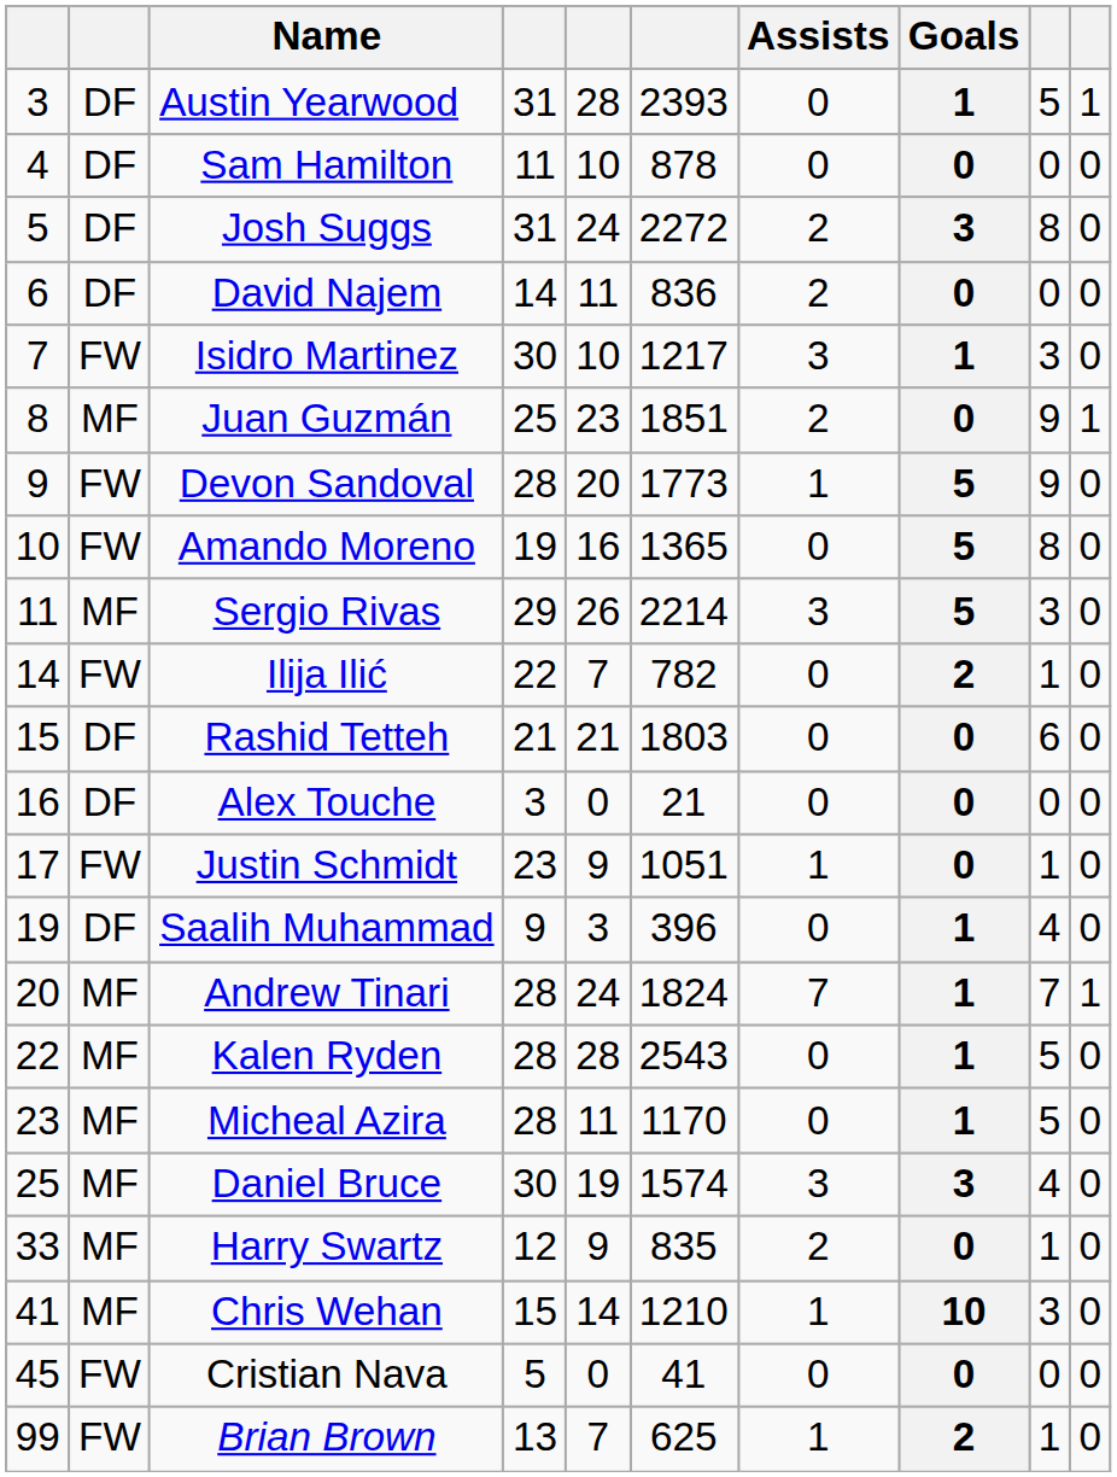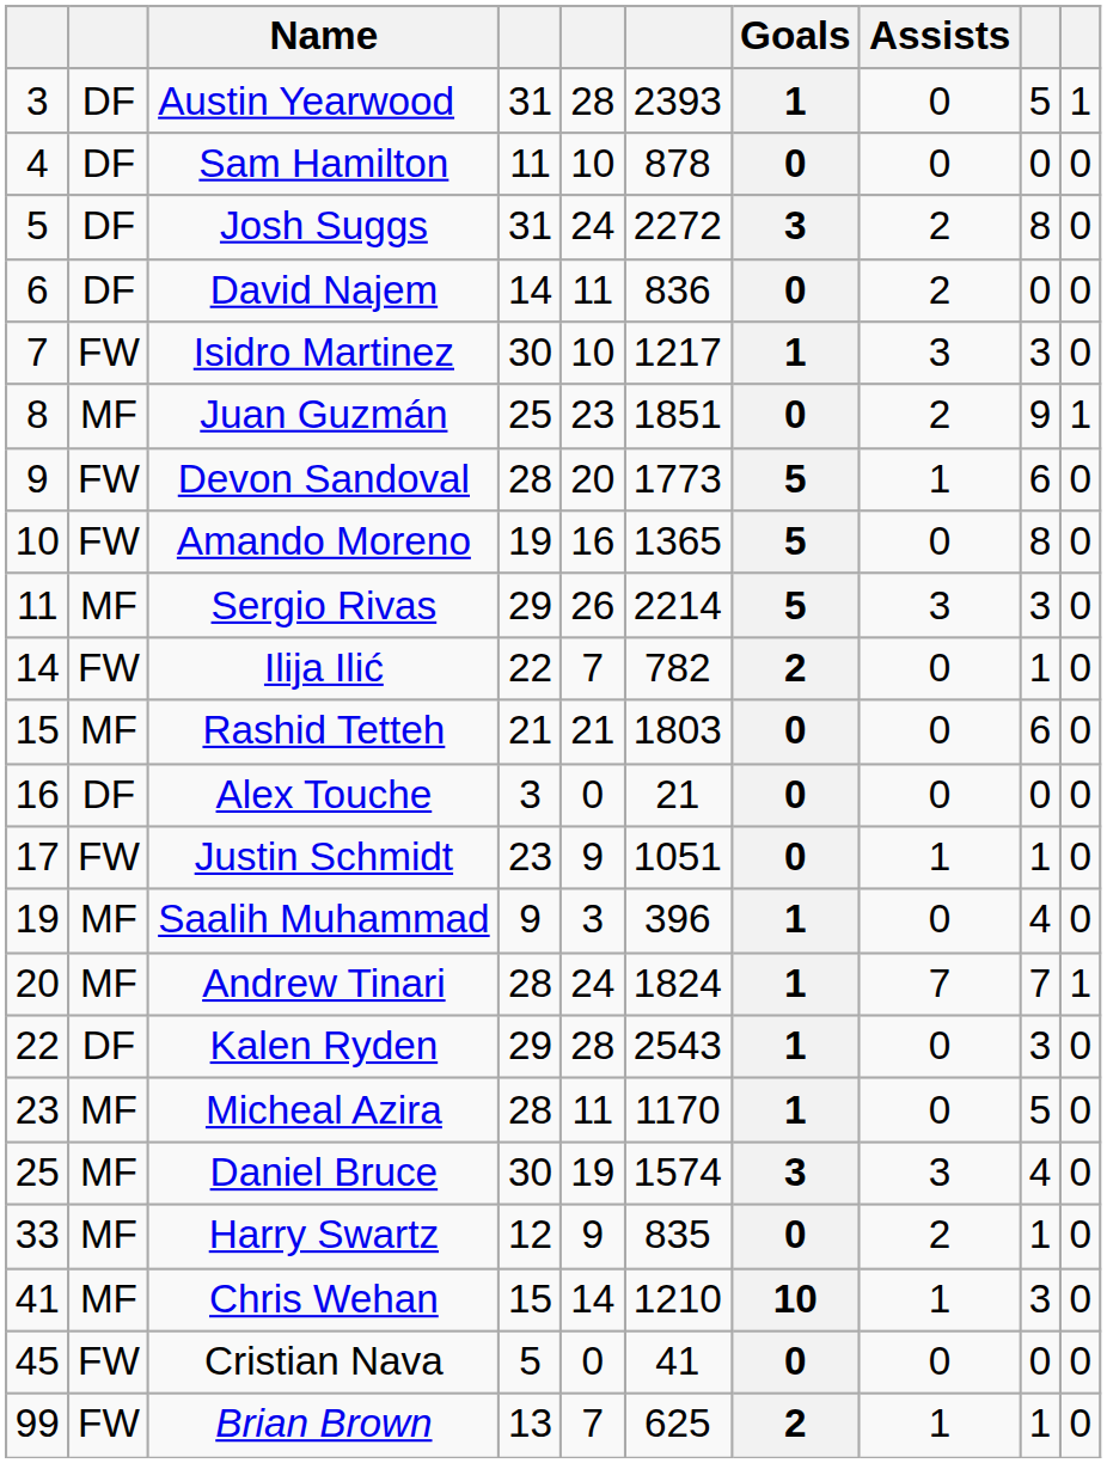 <table class="wikitable sortable" style="text-align:center; font-size:100%;">
 <tr>
 <th></th>
 <th></th>
 <th>Name</th>
 <th></th>
 <th></th>
 <th></th>
+<th>Goals</th>
 <th>Assists</th>
-<th>Goals</th>
 <th></th>
 <th></th>
 </tr>
 <tr>
 <td>3</td>
 <td>DF</td>
 <td align="left"> <a href='#'>Austin Yearwood</a></td>
 <td>31</td>
 <td>28</td>
 <td>2393</td>
+<th>1</th>
 <td>0</td>
-<th>1</th>
 <td>5</td>
 <td>1</td>
 </tr>
 <tr>
 <td>4</td>
 <td>DF</td>
 <td> <a href='#'>Sam Hamilton</a></td>
 <td>11</td>
 <td>10</td>
 <td>878</td>
+<th>0</th>
 <td>0</td>
-<th>0</th>
 <td>0</td>
 <td>0</td>
 </tr>
 <tr>
 <td>5</td>
 <td>DF</td>
 <td> <a href='#'>Josh Suggs</a></td>
 <td>31</td>
 <td>24</td>
 <td>2272</td>
+<th>3</th>
 <td>2</td>
-<th>3</th>
 <td>8</td>
 <td>0</td>
 </tr>
 <tr>
 <td>6</td>
 <td>DF</td>
 <td> <a href='#'>David Najem</a></td>
 <td>14</td>
 <td>11</td>
 <td>836</td>
+<th>0</th>
 <td>2</td>
-<th>0</th>
 <td>0</td>
 <td>0</td>
 </tr>
 <tr>
 <td>7</td>
 <td>FW</td>
 <td> <a href='#'>Isidro Martinez</a></td>
 <td>30</td>
 <td>10</td>
 <td>1217</td>
+<th>1</th>
 <td>3</td>
-<th>1</th>
 <td>3</td>
 <td>0</td>
 </tr>
 <tr>
 <td>8</td>
 <td>MF</td>
 <td> <a href='#'>Juan Guzmán</a></td>
 <td>25</td>
 <td>23</td>
 <td>1851</td>
+<th>0</th>
 <td>2</td>
-<th>0</th>
 <td>9</td>
 <td>1</td>
 </tr>
 <tr>
 <td>9</td>
 <td>FW</td>
 <td> <a href='#'>Devon Sandoval</a></td>
 <td>28</td>
 <td>20</td>
 <td>1773</td>
+<th>5</th>
 <td>1</td>
-<th>5</th>
-<td>9</td>
+<td>6</td>
 <td>0</td>
 </tr>
 <tr>
 <td>10</td>
 <td>FW</td>
 <td> <a href='#'>Amando Moreno</a></td>
 <td>19</td>
 <td>16</td>
 <td>1365</td>
+<th>5</th>
 <td>0</td>
-<th>5</th>
 <td>8</td>
 <td>0</td>
 </tr>
 <tr>
 <td>11</td>
 <td>MF</td>
 <td> <a href='#'>Sergio Rivas</a></td>
 <td>29</td>
 <td>26</td>
 <td>2214</td>
+<th>5</th>
 <td>3</td>
-<th>5</th>
 <td>3</td>
 <td>0</td>
 </tr>
 <tr>
 <td>14</td>
 <td>FW</td>
 <td> <a href='#'>Ilija Ilić</a></td>
 <td>22</td>
 <td>7</td>
 <td>782</td>
+<th>2</th>
 <td>0</td>
-<th>2</th>
 <td>1</td>
 <td>0</td>
 </tr>
 <tr>
 <td>15</td>
-<td>DF</td>
+<td>MF</td>
 <td> <a href='#'>Rashid Tetteh</a></td>
 <td>21</td>
 <td>21</td>
 <td>1803</td>
+<th>0</th>
 <td>0</td>
-<th>0</th>
 <td>6</td>
 <td>0</td>
 </tr>
 <tr>
 <td>16</td>
 <td>DF</td>
 <td> <a href='#'>Alex Touche</a></td>
 <td>3</td>
 <td>0</td>
 <td>21</td>
+<th>0</th>
 <td>0</td>
-<th>0</th>
 <td>0</td>
 <td>0</td>
 </tr>
 <tr>
 <td>17</td>
 <td>FW</td>
 <td> <a href='#'>Justin Schmidt</a></td>
 <td>23</td>
 <td>9</td>
 <td>1051</td>
+<th>0</th>
 <td>1</td>
-<th>0</th>
 <td>1</td>
 <td>0</td>
 </tr>
 <tr>
 <td>19</td>
-<td>DF</td>
+<td>MF</td>
 <td> <a href='#'>Saalih Muhammad</a></td>
 <td>9</td>
 <td>3</td>
 <td>396</td>
+<th>1</th>
 <td>0</td>
-<th>1</th>
 <td>4</td>
 <td>0</td>
 </tr>
 <tr>
 <td>20</td>
 <td>MF</td>
 <td> <a href='#'>Andrew Tinari</a></td>
 <td>28</td>
 <td>24</td>
 <td>1824</td>
+<th>1</th>
 <td>7</td>
-<th>1</th>
 <td>7</td>
 <td>1</td>
 </tr>
 <tr>
 <td>22</td>
-<td>MF</td>
+<td>DF</td>
 <td> <a href='#'>Kalen Ryden</a></td>
-<td>28</td>
+<td>29</td>
 <td>28</td>
 <td>2543</td>
+<th>1</th>
 <td>0</td>
-<th>1</th>
-<td>5</td>
+<td>3</td>
 <td>0</td>
 </tr>
 <tr>
 <td>23</td>
 <td>MF</td>
 <td> <a href='#'>Micheal Azira</a></td>
 <td>28</td>
 <td>11</td>
 <td>1170</td>
+<th>1</th>
 <td>0</td>
-<th>1</th>
 <td>5</td>
 <td>0</td>
 </tr>
 <tr>
 <td>25</td>
 <td>MF</td>
 <td> <a href='#'>Daniel Bruce</a></td>
 <td>30</td>
 <td>19</td>
 <td>1574</td>
+<th>3</th>
 <td>3</td>
-<th>3</th>
 <td>4</td>
 <td>0</td>
 </tr>
 <tr>
 <td>33</td>
 <td>MF</td>
 <td> <a href='#'>Harry Swartz</a></td>
 <td>12</td>
 <td>9</td>
 <td>835</td>
+<th>0</th>
 <td>2</td>
-<th>0</th>
 <td>1</td>
 <td>0</td>
 </tr>
 <tr>
 <td>41</td>
 <td>MF</td>
 <td> <a href='#'>Chris Wehan</a></td>
 <td>15</td>
 <td>14</td>
 <td>1210</td>
+<th>10</th>
 <td>1</td>
-<th>10</th>
 <td>3</td>
 <td>0</td>
 </tr>
 <tr>
 <td>45</td>
 <td>FW</td>
 <td> Cristian Nava</td>
 <td>5</td>
 <td>0</td>
 <td>41</td>
+<th>0</th>
 <td>0</td>
-<th>0</th>
 <td>0</td>
 <td>0</td>
 </tr>
 <tr>
 <td>99</td>
 <td>FW</td>
 <td><em> <a href='#'>Brian Brown</a></em></td>
 <td>13</td>
 <td>7</td>
 <td>625</td>
+<th>2</th>
 <td>1</td>
-<th>2</th>
 <td>1</td>
 <td>0</td>
 </tr>
 </table>
